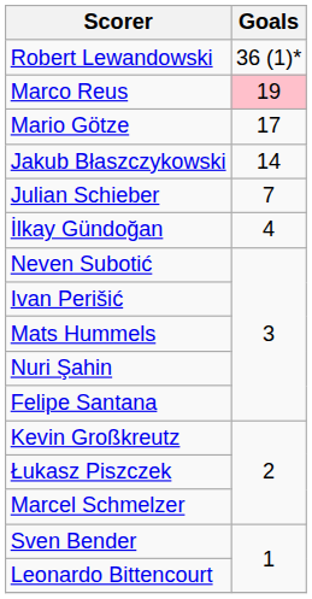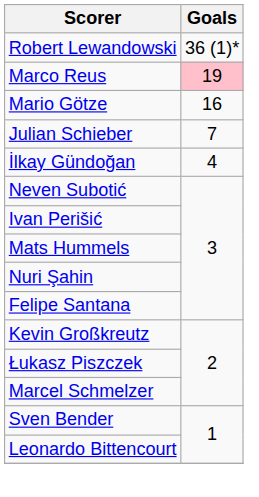 <table class="wikitable">
 <tr>
 <th>Scorer</th>
 <th>Goals</th>
 </tr>
 <tr>
 <td> <a href='#'>Robert Lewandowski</a></td>
 <td align=center>36 (1)*</td>
 </tr>
 <tr>
 <td> <a href='#'>Marco Reus</a></td>
 <td align=center style="background: pink;">19</td>
 </tr>
 <tr>
 <td> <a href='#'>Mario Götze</a></td>
-<td align=center>17</td>
-</tr>
-<tr>
-<td> <a href='#'>Jakub Błaszczykowski</a></td>
-<td align=center>14</td>
+<td align=center>16</td>
 </tr>
 <tr>
 <td> <a href='#'>Julian Schieber</a></td>
 <td align=center>7</td>
 </tr>
 <tr>
 <td> <a href='#'>İlkay Gündoğan</a></td>
 <td align=center>4</td>
 </tr>
 <tr>
 <td> <a href='#'>Neven Subotić</a></td>
 <td rowspan="5" align=center>3</td>
 </tr>
 <tr>
 <td> <a href='#'>Ivan Perišić</a></td>
 </tr>
 <tr>
 <td> <a href='#'>Mats Hummels</a></td>
 </tr>
 <tr>
 <td> <a href='#'>Nuri Şahin</a></td>
 </tr>
 <tr>
 <td> <a href='#'>Felipe Santana</a></td>
 </tr>
 <tr>
 <td> <a href='#'>Kevin Großkreutz</a></td>
 <td rowspan="3" align=center>2</td>
 </tr>
 <tr>
 <td> <a href='#'>Łukasz Piszczek</a></td>
 </tr>
 <tr>
 <td> <a href='#'>Marcel Schmelzer</a></td>
 </tr>
 <tr>
 <td> <a href='#'>Sven Bender</a></td>
 <td rowspan="2" align=center>1</td>
 </tr>
 <tr>
 <td> <a href='#'>Leonardo Bittencourt</a></td>
 </tr>
 <tr>
 </tr>
 </table>
